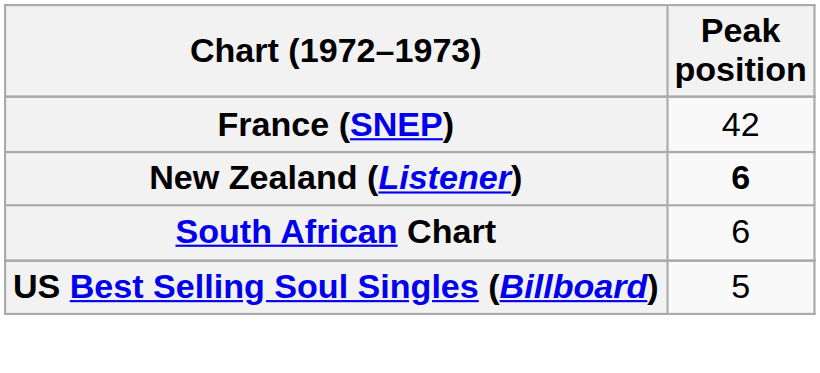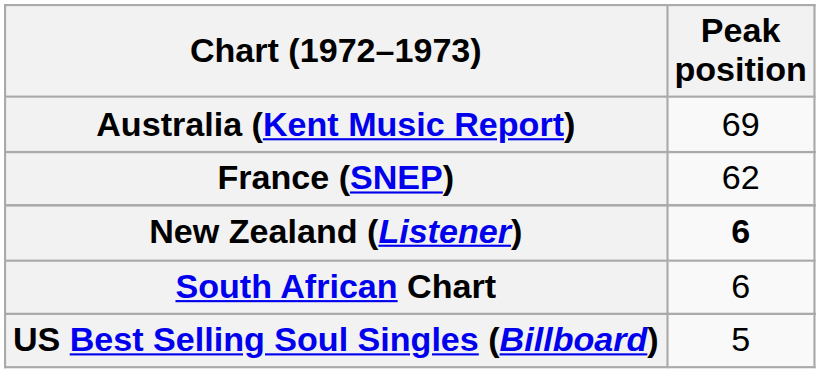 <table class="wikitable sortable plainrowheaders">
 <tr>
 <th scope="col">Chart (1972–1973)</th>
 <th scope="col">Peak<br>position</th>
+</tr>
+<tr>
+<th scope="row">Australia (<a href='#'>Kent Music Report</a>)</th>
+<td style="text-align:center;">69</td>
 </tr>
 <tr>
 </tr>
 <tr>
 </tr>
 <tr>
 <th scope="row">France (<a href='#'>SNEP</a>)</th>
-<td style="text-align:center;">42</td>
+<td style="text-align:center;">62</td>
 </tr>
 <tr>
 </tr>
 <tr>
 </tr>
 <tr>
 </tr>
 <tr>
 <th scope="row">New Zealand (<em><a href='#'>Listener</a></em>)</th>
 <td style="text-align:center;"><strong>6</strong></td>
 </tr>
 <tr>
 <th scope="row"><a href='#'>South African</a> Chart</th>
 <td style="text-align:center;">6</td>
 </tr>
 <tr>
 </tr>
 <tr>
 </tr>
 <tr>
 <th scope="row">US <a href='#'>Best Selling Soul Singles</a> (<em><a href='#'>Billboard</a></em>)</th>
 <td align="center">5</td>
 </tr>
 </table>
